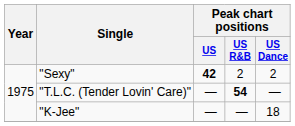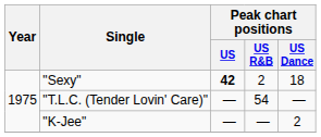 <table class="wikitable" style="text-align:center;">
 <tr>
 <th rowspan="2">Year</th>
 <th rowspan="2">Single</th>
 <th colspan="3">Peak chart positions</th>
 </tr>
 <tr style="font-size:smaller;">
 <th width="35"><a href='#'>US</a><br></th>
 <th width="35"><a href='#'>US<br>R&B</a><br></th>
 <th width="35"><a href='#'>US<br>Dance</a><br></th>
 </tr>
 <tr>
 <td rowspan="3">1975</td>
 <td align="left">"Sexy"</td>
 <td><strong>42</strong></td>
 <td>2</td>
-<td>2</td>
+<td>18</td>
 </tr>
 <tr>
 <td align="left">"T.L.C. (Tender Lovin' Care)"</td>
 <td> —</td>
-<td><strong>54</strong></td>
+<td>54</td>
 <td> —</td>
 </tr>
 <tr>
 <td align="left">"K-Jee"</td>
 <td> —</td>
 <td> —</td>
-<td>18</td>
+<td>2</td>
 </tr>
 <tr>
 </tr>
 </table>
